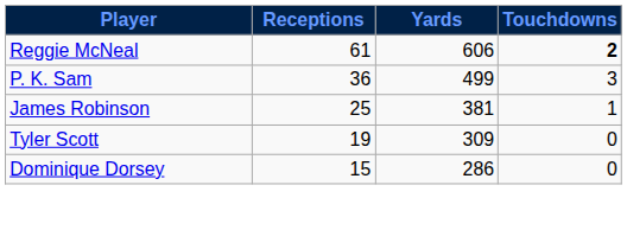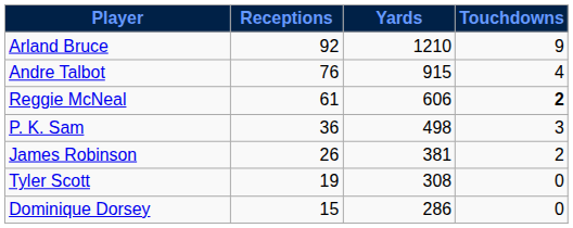 <table class="wikitable sortable">
 <tr>
 <th style="background:#002147; color:#69f; width:40%;">Player</th>
 <th style="background:#002147; color:#69f; width:20%;">Receptions</th>
 <th style="background:#002147; color:#69f; width:20%;">Yards</th>
 <th style="background:#002147; color:#69f; width:20%;">Touchdowns</th>
+</tr>
+<tr style="text-align: right">
+<td style="text-align: left"><a href='#'>Arland Bruce</a></td>
+<td>92</td>
+<td>1210</td>
+<td>9</td>
+</tr>
+<tr style="text-align: right">
+<td style="text-align: left"><a href='#'>Andre Talbot</a></td>
+<td>76</td>
+<td>915</td>
+<td>4</td>
 </tr>
 <tr style="text-align: right">
 <td style="text-align: left"><a href='#'>Reggie McNeal</a></td>
 <td>61</td>
 <td>606</td>
 <td><strong>2</strong></td>
 </tr>
 <tr style="text-align: right">
 <td style="text-align: left"><a href='#'>P. K. Sam</a></td>
 <td>36</td>
-<td>499</td>
+<td>498</td>
 <td>3</td>
 </tr>
 <tr style="text-align: right">
 <td style="text-align: left"><a href='#'>James Robinson</a></td>
-<td>25</td>
+<td>26</td>
 <td>381</td>
-<td>1</td>
+<td>2</td>
 </tr>
 <tr style="text-align: right">
 <td style="text-align: left"><a href='#'>Tyler Scott</a></td>
 <td>19</td>
-<td>309</td>
+<td>308</td>
 <td>0</td>
 </tr>
 <tr style="text-align: right">
 <td style="text-align: left"><a href='#'>Dominique Dorsey</a></td>
 <td>15</td>
 <td>286</td>
 <td>0</td>
 </tr>
 </table>
